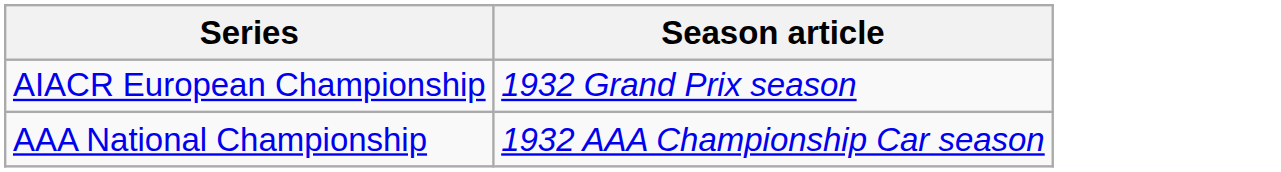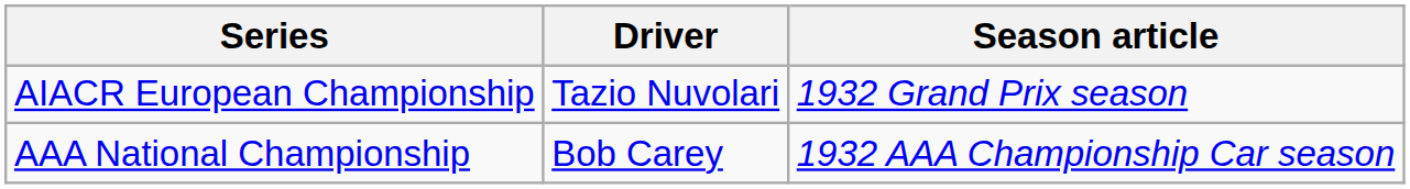 <table class="wikitable" style="font-size: 87%;">
 <tr>
 <th>Series</th>
+<th>Driver</th>
 <th>Season article</th>
 </tr>
 <tr>
 <td><a href='#'>AIACR European Championship</a></td>
+<td> <a href='#'>Tazio Nuvolari</a></td>
 <td><em><a href='#'>1932 Grand Prix season</a></em></td>
 </tr>
 <tr>
 <td><a href='#'>AAA National Championship</a></td>
+<td> <a href='#'>Bob Carey</a></td>
 <td><em><a href='#'>1932 AAA Championship Car season</a></em></td>
 </tr>
 </table>
